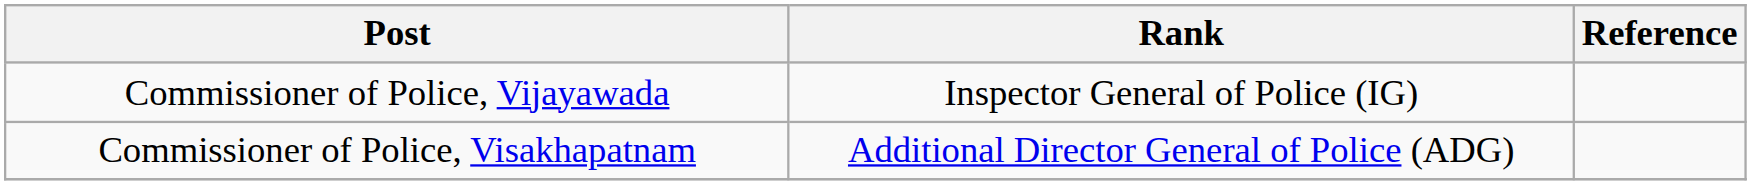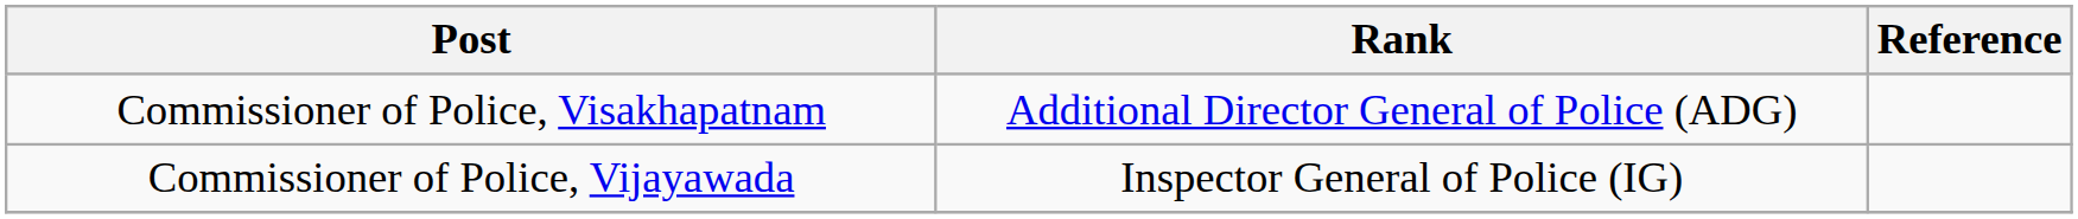 <table class="wikitable" style="text-align:center">
 <tr style="background:#cccccc">
 <th scope="col" style="width: 335px;">Post</th>
 <th scope="col" style="width: 335px;">Rank</th>
 <th scope="col" style="width: 30px;">Reference</th>
 </tr>
 <tr>
+<td>Commissioner of Police, <a href='#'>Visakhapatnam</a></td>
+<td><a href='#'>Additional Director General of Police</a> (ADG)</td>
+<td></td>
+</tr>
+<tr>
 <td>Commissioner of Police, <a href='#'>Vijayawada</a></td>
 <td>Inspector General of Police (IG)</td>
 <td></td>
 </tr>
 <tr>
-<td>Commissioner of Police, <a href='#'>Visakhapatnam</a></td>
-<td><a href='#'>Additional Director General of Police</a> (ADG)</td>
-<td></td>
-</tr>
-<tr>
 </tr>
 </table>
